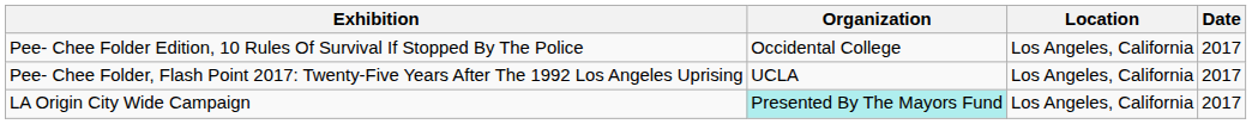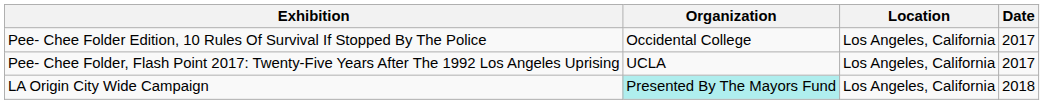 <table class="wikitable">
 <tr>
 <th>Exhibition</th>
 <th>Organization</th>
 <th>Location</th>
 <th>Date</th>
 </tr>
 <tr>
 <td>Pee- Chee Folder Edition, 10 Rules Of Survival If Stopped By The Police</td>
 <td>Occidental College</td>
 <td>Los Angeles, California</td>
 <td>2017</td>
 </tr>
 <tr>
 <td>Pee- Chee Folder, Flash Point 2017: Twenty-Five Years After The 1992 Los Angeles Uprising</td>
 <td>UCLA</td>
 <td>Los Angeles, California</td>
 <td>2017</td>
 </tr>
 <tr>
 <td>LA Origin City Wide Campaign</td>
 <td style="background: paleturquoise;">Presented By The Mayors Fund</td>
 <td>Los Angeles, California</td>
-<td>2017</td>
+<td>2018</td>
 </tr>
 </table>
